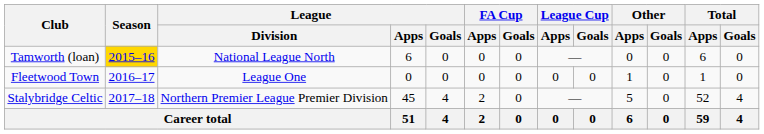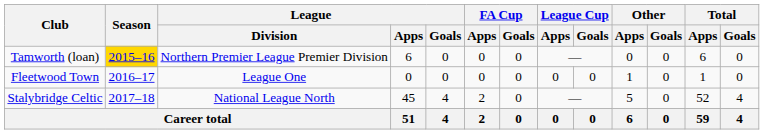 <table class="wikitable" style="text-align: center;">
 <tr>
 <th rowspan="2">Club</th>
 <th rowspan="2">Season</th>
 <th colspan="3">League</th>
 <th colspan="2"><a href='#'>FA Cup</a></th>
 <th colspan="2"><a href='#'>League Cup</a></th>
 <th colspan="2">Other</th>
 <th colspan="2">Total</th>
 </tr>
 <tr>
 <th>Division</th>
 <th>Apps</th>
 <th>Goals</th>
 <th>Apps</th>
 <th>Goals</th>
 <th>Apps</th>
 <th>Goals</th>
 <th>Apps</th>
 <th>Goals</th>
 <th>Apps</th>
 <th>Goals</th>
 </tr>
 <tr>
 <td rowspan="1" valign="center"><a href='#'>Tamworth</a> (loan)</td>
 <td style="background: gold;"><a href='#'>2015–16</a></td>
-<td><a href='#'>National League North</a></td>
+<td><a href='#'>Northern Premier League</a> Premier Division</td>
 <td>6</td>
 <td>0</td>
 <td>0</td>
 <td>0</td>
 <td colspan="2">—</td>
 <td>0</td>
 <td>0</td>
 <td>6</td>
 <td>0</td>
 </tr>
 <tr>
 <td rowspan="1" valign="center"><a href='#'>Fleetwood Town</a></td>
 <td><a href='#'>2016–17</a></td>
 <td><a href='#'>League One</a></td>
 <td>0</td>
 <td>0</td>
 <td>0</td>
 <td>0</td>
 <td>0</td>
 <td>0</td>
 <td>1</td>
 <td>0</td>
 <td>1</td>
 <td>0</td>
 </tr>
 <tr>
 <td rowspan="1" valign="center"><a href='#'>Stalybridge Celtic</a></td>
 <td><a href='#'>2017–18</a></td>
-<td><a href='#'>Northern Premier League</a> Premier Division</td>
+<td><a href='#'>National League North</a></td>
 <td>45</td>
 <td>4</td>
 <td>2</td>
 <td>0</td>
 <td colspan="2">—</td>
 <td>5</td>
 <td>0</td>
 <td>52</td>
 <td>4</td>
 </tr>
 <tr>
 <th colspan="3">Career total</th>
 <th>51</th>
 <th>4</th>
 <th>2</th>
 <th>0</th>
 <th>0</th>
 <th>0</th>
 <th>6</th>
 <th>0</th>
 <th>59</th>
 <th>4</th>
 </tr>
 </table>
